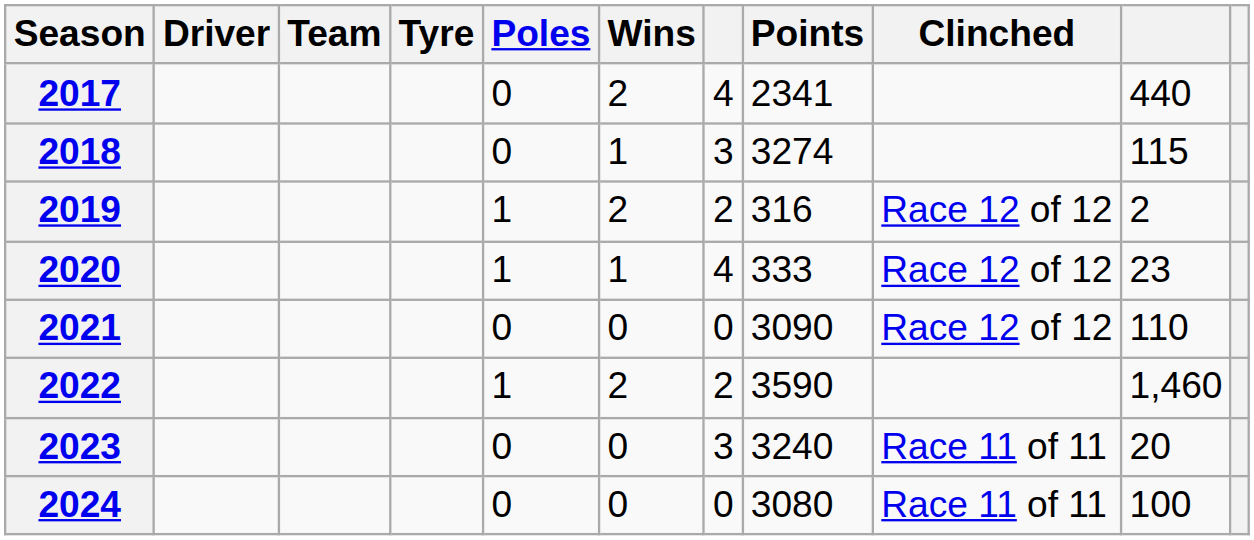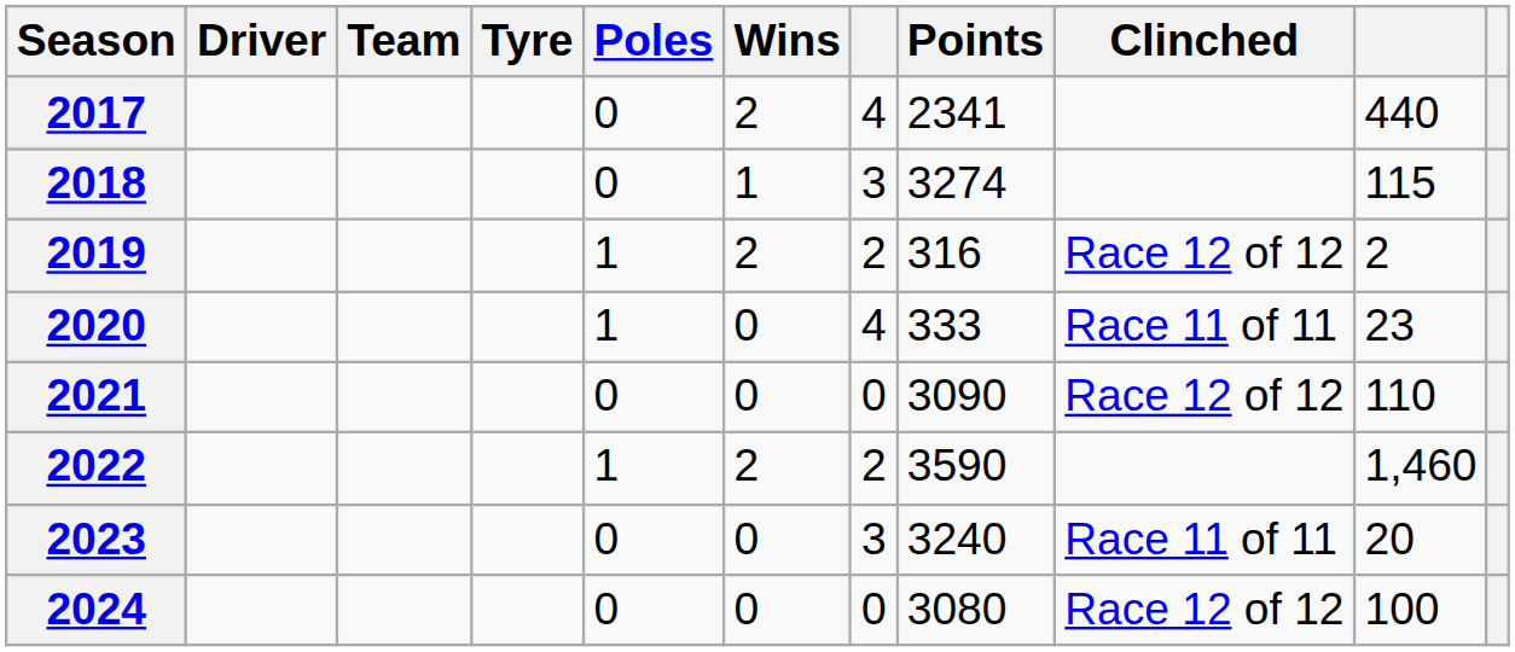 <table class="wikitable">
 <tr>
 <th>Season</th>
 <th>Driver</th>
 <th>Team</th>
 <th>Tyre</th>
 <th><a href='#'>Poles</a></th>
 <th>Wins</th>
 <th></th>
 <th>Points</th>
 <th>Clinched</th>
 <th></th>
 <th></th>
 </tr>
 <tr>
 <th><a href='#'>2017</a></th>
 <td></td>
 <td></td>
 <td></td>
 <td>0</td>
 <td>2</td>
 <td>4</td>
 <td>2341</td>
 <td></td>
 <td>440</td>
 <th></th>
 </tr>
 <tr>
 <th><a href='#'>2018</a></th>
 <td></td>
 <td></td>
 <td></td>
 <td>0</td>
 <td>1</td>
 <td>3</td>
 <td>3274</td>
 <td></td>
 <td>115</td>
 <th></th>
 </tr>
 <tr>
 <th><a href='#'>2019</a></th>
 <td></td>
 <td></td>
 <td></td>
 <td>1</td>
 <td>2</td>
 <td>2</td>
 <td>316</td>
 <td><a href='#'>Race 12</a> of 12</td>
 <td>2</td>
 <th></th>
 </tr>
 <tr>
 <th><a href='#'>2020</a></th>
 <td></td>
 <td></td>
 <td></td>
 <td>1</td>
-<td>1</td>
+<td>0</td>
 <td>4</td>
 <td>333</td>
-<td><a href='#'>Race 12</a> of 12</td>
+<td><a href='#'>Race 11</a> of 11</td>
 <td>23</td>
 <th></th>
 </tr>
 <tr>
 <th><a href='#'>2021</a></th>
 <td></td>
 <td></td>
 <td></td>
 <td>0</td>
 <td>0</td>
 <td>0</td>
 <td>3090</td>
 <td><a href='#'>Race 12</a> of 12</td>
 <td>110</td>
 <th></th>
 </tr>
 <tr>
 <th><a href='#'>2022</a></th>
 <td></td>
 <td></td>
 <td></td>
 <td>1</td>
 <td>2</td>
 <td>2</td>
 <td>3590</td>
 <td></td>
 <td>1,460</td>
 <th></th>
 </tr>
 <tr>
 <th><a href='#'>2023</a></th>
 <td></td>
 <td></td>
 <td></td>
 <td>0</td>
 <td>0</td>
 <td>3</td>
 <td>3240</td>
 <td><a href='#'>Race 11</a> of 11</td>
 <td>20</td>
 <th></th>
 </tr>
 <tr>
 <th><a href='#'>2024</a></th>
 <td></td>
 <td></td>
 <td></td>
 <td>0</td>
 <td>0</td>
 <td>0</td>
 <td>3080</td>
-<td><a href='#'>Race 11</a> of 11</td>
+<td><a href='#'>Race 12</a> of 12</td>
 <td>100</td>
 <th></th>
 </tr>
 </table>
